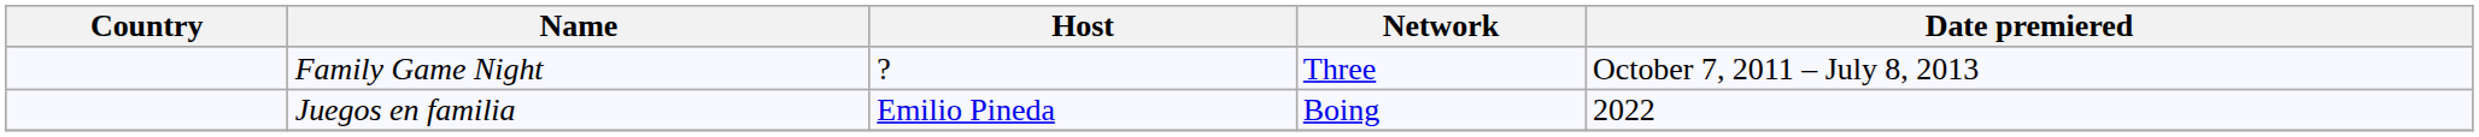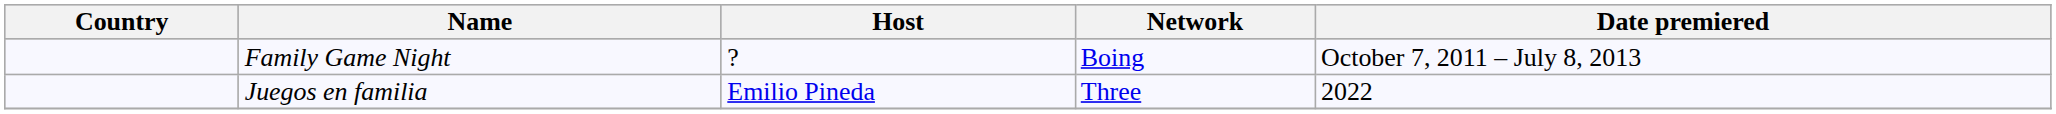 <table class="wikitable" style="text-align:left; line-height:14px; background:#F8F8FF; width:100%;">
 <tr>
 <th>Country</th>
 <th>Name</th>
 <th>Host</th>
 <th>Network</th>
 <th>Date premiered</th>
 </tr>
 <tr>
 <td></td>
 <td><em>Family Game Night</em></td>
 <td>?</td>
-<td><a href='#'>Three</a></td>
+<td><a href='#'>Boing</a></td>
 <td>October 7, 2011 – July 8, 2013</td>
 </tr>
 <tr>
 <td></td>
 <td><em>Juegos en familia</em></td>
 <td><a href='#'>Emilio Pineda</a></td>
-<td><a href='#'>Boing</a></td>
+<td><a href='#'>Three</a></td>
 <td>2022</td>
 </tr>
 <tr>
 </tr>
 </table>
